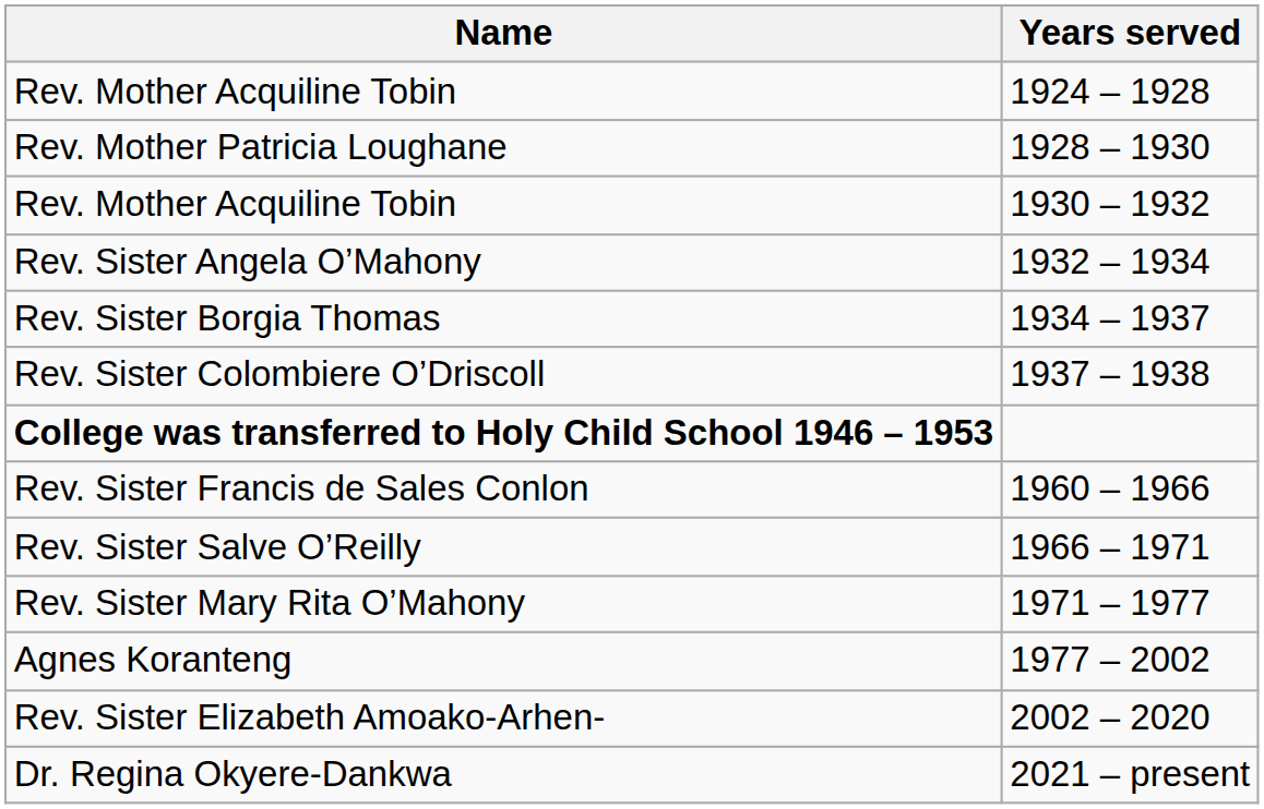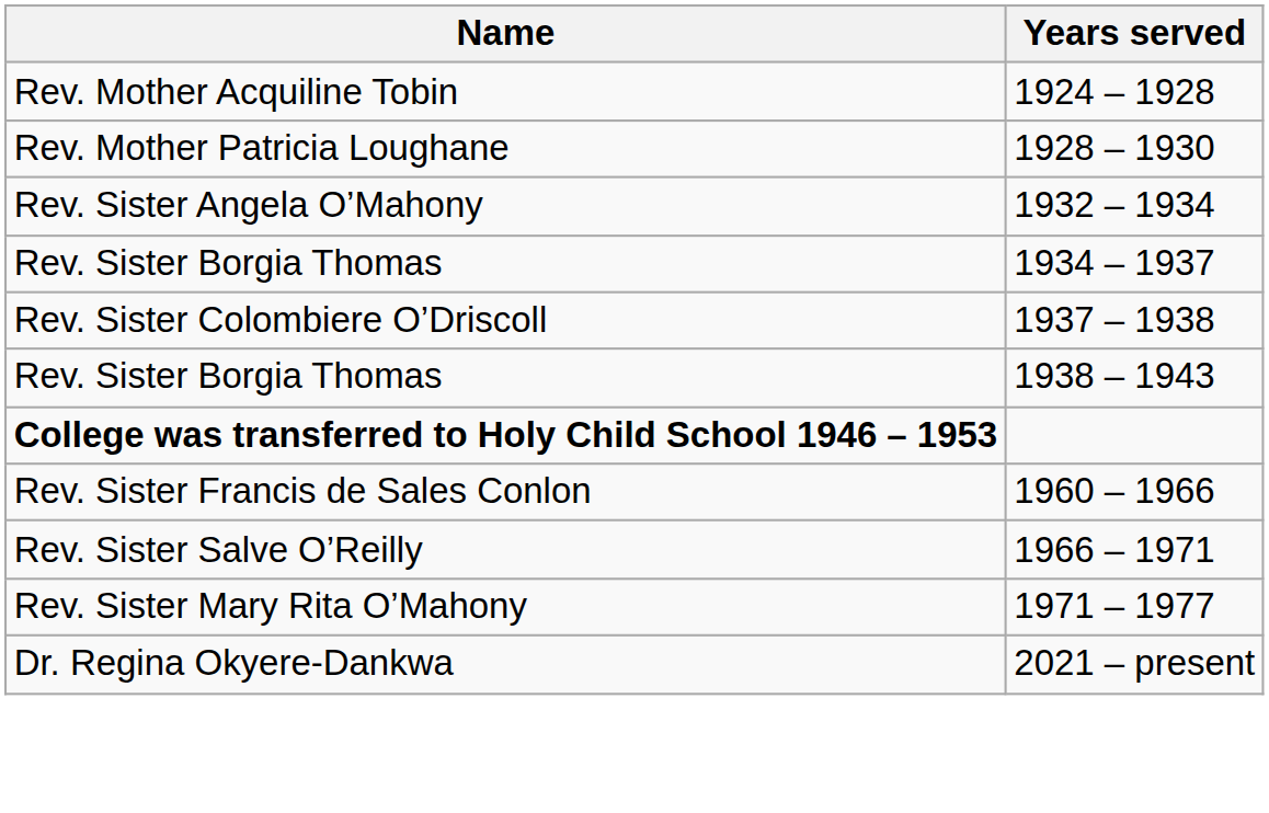 <table class="wikitable">
 <tr>
 <th>Name</th>
 <th>Years served</th>
 </tr>
 <tr>
 <td>Rev. Mother Acquiline Tobin</td>
 <td>1924 – 1928</td>
 </tr>
 <tr>
 <td>Rev. Mother Patricia Loughane</td>
 <td>1928 – 1930</td>
 </tr>
 <tr>
-<td>Rev. Mother Acquiline Tobin</td>
-<td>1930 – 1932</td>
-</tr>
-<tr>
 <td>Rev. Sister Angela O’Mahony</td>
 <td>1932 – 1934</td>
 </tr>
 <tr>
 <td>Rev. Sister Borgia Thomas</td>
 <td>1934 – 1937</td>
 </tr>
 <tr>
 <td>Rev. Sister Colombiere O’Driscoll</td>
 <td>1937 – 1938</td>
+</tr>
+<tr>
+<td>Rev. Sister Borgia Thomas</td>
+<td>1938 – 1943</td>
 </tr>
 <tr>
 <td><strong>College was transferred to Holy Child School 1946 – 1953</strong></td>
 <td></td>
 </tr>
 <tr>
 <td>Rev. Sister Francis de Sales Conlon</td>
 <td>1960 – 1966</td>
 </tr>
 <tr>
 <td>Rev. Sister Salve O’Reilly</td>
 <td>1966 – 1971</td>
 </tr>
 <tr>
 <td>Rev. Sister Mary Rita O’Mahony</td>
 <td>1971 – 1977</td>
 </tr>
 <tr>
-<td>Agnes Koranteng</td>
-<td>1977 – 2002</td>
-</tr>
-<tr>
-<td>Rev. Sister Elizabeth Amoako-Arhen-</td>
-<td>2002 – 2020</td>
-</tr>
-<tr>
 <td>Dr. Regina Okyere-Dankwa</td>
 <td>2021 – present</td>
 </tr>
 </table>
